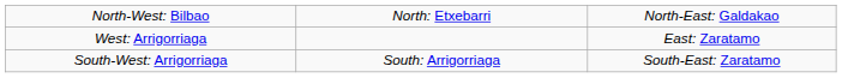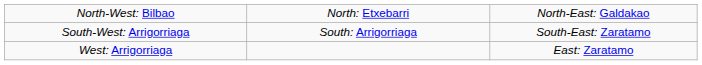 <table class="wikitable" width ="60%" border = 2 align="center">
 <tr ---->
 <td width ="35%" align="center"><em>North-West:</em> <a href='#'>Bilbao</a></td>
 <td width ="30%" align="center"><em>North:</em> <a href='#'>Etxebarri</a></td>
 <td width ="35%" align="center"><em>North-East:</em> <a href='#'>Galdakao</a></td>
 </tr>
 <tr ---->
+<td width ="35%" align="center"><em>South-West:</em> <a href='#'>Arrigorriaga</a></td>
+<td width ="30%" align="center"><em>South:</em> <a href='#'>Arrigorriaga</a></td>
+<td width ="35%" align="center"><em>South-East:</em> <a href='#'>Zaratamo</a></td>
+</tr>
+<tr ---->
 <td width ="10%" align="center"><em>West:</em> <a href='#'>Arrigorriaga</a></td>
 <td width ="35%" align="center"></td>
 <td width ="30%" align="center"><em>East:</em> <a href='#'>Zaratamo</a></td>
 </tr>
-<tr ---->
-<td width ="35%" align="center"><em>South-West:</em> <a href='#'>Arrigorriaga</a></td>
-<td width ="30%" align="center"><em>South:</em> <a href='#'>Arrigorriaga</a></td>
-<td width ="35%" align="center"><em>South-East:</em> <a href='#'>Zaratamo</a></td>
-</tr>
 </table>
